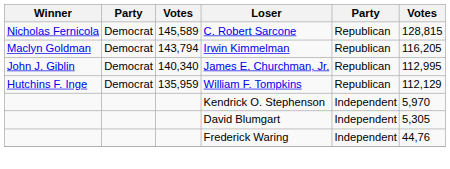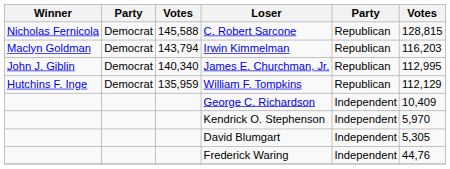 <table class="wikitable">
 <tr>
 <th>Winner</th>
 <th>Party</th>
 <th>Votes</th>
 <th>Loser</th>
 <th>Party</th>
 <th>Votes</th>
 </tr>
 <tr>
 <td><a href='#'>Nicholas Fernicola</a></td>
 <td>Democrat</td>
-<td>145,589</td>
+<td>145,588</td>
 <td><a href='#'>C. Robert Sarcone</a></td>
 <td>Republican</td>
 <td>128,815</td>
 </tr>
 <tr>
 <td><a href='#'>Maclyn Goldman</a></td>
 <td>Democrat</td>
 <td>143,794</td>
 <td><a href='#'>Irwin Kimmelman</a></td>
 <td>Republican</td>
-<td>116,205</td>
+<td>116,203</td>
 </tr>
 <tr>
 <td><a href='#'>John J. Giblin</a></td>
 <td>Democrat</td>
 <td>140,340</td>
 <td><a href='#'>James E. Churchman, Jr.</a></td>
 <td>Republican</td>
 <td>112,995</td>
 </tr>
 <tr>
 <td><a href='#'>Hutchins F. Inge</a></td>
 <td>Democrat</td>
 <td>135,959</td>
 <td><a href='#'>William F. Tompkins</a></td>
 <td>Republican</td>
 <td>112,129</td>
+</tr>
+<tr>
+<td></td>
+<td></td>
+<td></td>
+<td><a href='#'>George C. Richardson</a></td>
+<td>Independent</td>
+<td>10,409</td>
 </tr>
 <tr>
 <td></td>
 <td></td>
 <td></td>
 <td>Kendrick O. Stephenson</td>
 <td>Independent</td>
 <td>5,970</td>
 </tr>
 <tr>
 <td></td>
 <td></td>
 <td></td>
 <td>David Blumgart</td>
 <td>Independent</td>
 <td>5,305</td>
 </tr>
 <tr>
 <td></td>
 <td></td>
 <td></td>
 <td>Frederick Waring</td>
 <td>Independent</td>
 <td>44,76</td>
 </tr>
 <tr>
 </tr>
 </table>
